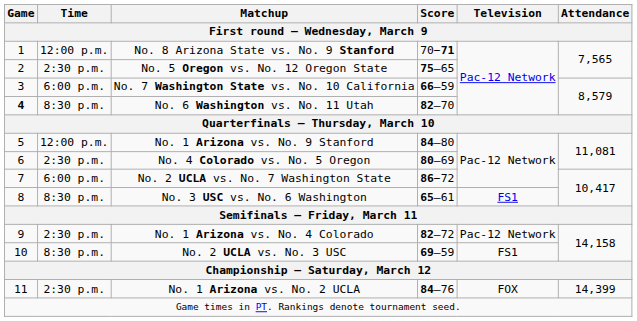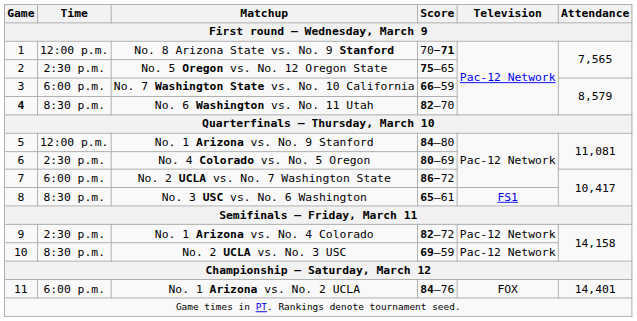 <table class="wikitable" style="font-size: 95%; text-align:center">
 <tr>
 <th>Game</th>
 <th>Time</th>
 <th>Matchup</th>
 <th>Score</th>
 <th>Television</th>
 <th>Attendance</th>
 </tr>
 <tr>
 <th colspan=6>First round – Wednesday, March 9</th>
 </tr>
 <tr>
 <td>1</td>
 <td>12:00 p.m.</td>
 <td>No. 8 Arizona State vs. No. 9 <strong>Stanford</strong></td>
 <td>70−<strong>71</strong></td>
 <td rowspan=4><a href='#'>Pac-12 Network</a></td>
 <td rowspan=2>7,565</td>
 </tr>
 <tr>
 <td>2</td>
 <td>2:30 p.m.</td>
 <td>No. 5 <strong>Oregon</strong> vs. No. 12 Oregon State</td>
 <td><strong>75</strong>–65</td>
 </tr>
 <tr>
 <td>3</td>
 <td>6:00 p.m.</td>
 <td>No. 7 <strong>Washington State</strong> vs. No. 10 California</td>
 <td><strong>66</strong>–59</td>
 <td rowspan=2>8,579</td>
 </tr>
 <tr>
 <td><strong>4</strong></td>
 <td>8:30 p.m.</td>
 <td>No. 6 <strong>Washington</strong> vs. No. 11 Utah</td>
 <td><strong>82</strong>–70</td>
 </tr>
 <tr>
 <th colspan=6>Quarterfinals – Thursday, March 10</th>
 </tr>
 <tr>
 <td>5</td>
 <td>12:00 p.m.</td>
 <td>No. 1 <strong>Arizona</strong> vs. No. 9 Stanford</td>
 <td><strong>84</strong>–80</td>
 <td rowspan=3>Pac-12 Network</td>
 <td rowspan=2>11,081</td>
 </tr>
 <tr>
 <td>6</td>
 <td>2:30 p.m.</td>
 <td>No. 4 <strong>Colorado</strong> vs. No. 5 Oregon</td>
 <td><strong>80</strong>–69</td>
 </tr>
 <tr>
 <td>7</td>
 <td>6:00 p.m.</td>
 <td>No. 2 <strong>UCLA</strong> vs. No. 7 Washington State</td>
 <td><strong>86</strong>−72</td>
 <td rowspan=2>10,417</td>
 </tr>
 <tr>
 <td>8</td>
 <td>8:30 p.m.</td>
 <td>No. 3 <strong>USC</strong> vs. No. 6 Washington</td>
 <td><strong>65</strong>–61</td>
 <td><a href='#'>FS1</a></td>
 </tr>
 <tr>
 <th colspan=6>Semifinals – Friday, March 11</th>
 </tr>
 <tr>
 <td>9</td>
 <td>2:30 p.m.</td>
 <td>No. 1 <strong>Arizona</strong> vs. No. 4 Colorado</td>
 <td><strong>82</strong>–72</td>
 <td>Pac-12 Network</td>
 <td rowspan=2>14,158</td>
 </tr>
 <tr>
 <td>10</td>
 <td>8:30 p.m.</td>
 <td>No. 2 <strong>UCLA</strong> vs. No. 3 USC</td>
 <td><strong>69</strong>–59</td>
-<td>FS1</td>
+<td>Pac-12 Network</td>
 </tr>
 <tr>
 <th colspan=6>Championship – Saturday, March 12</th>
 </tr>
 <tr>
 <td>11</td>
-<td>2:30 p.m.</td>
+<td>6:00 p.m.</td>
 <td>No. 1 <strong>Arizona</strong> vs. No. 2 UCLA</td>
 <td><strong>84</strong>–76</td>
 <td>FOX</td>
-<td>14,399</td>
+<td>14,401</td>
 </tr>
 <tr>
 <td colspan=6><small>Game times in <a href='#'>PT</a>. Rankings denote tournament seed.</small></td>
 </tr>
 </table>
